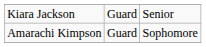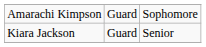 <table class="wikitable">
 <tr align=center>
+</tr>
+<tr>
+<td>Amarachi Kimpson</td>
+<td>Guard</td>
+<td>Sophomore</td>
 </tr>
 <tr>
 <td>Kiara Jackson</td>
 <td>Guard</td>
 <td>Senior</td>
 </tr>
 <tr>
-<td>Amarachi Kimpson</td>
-<td>Guard</td>
-<td>Sophomore</td>
-</tr>
-<tr>
 </tr>
 </table>
